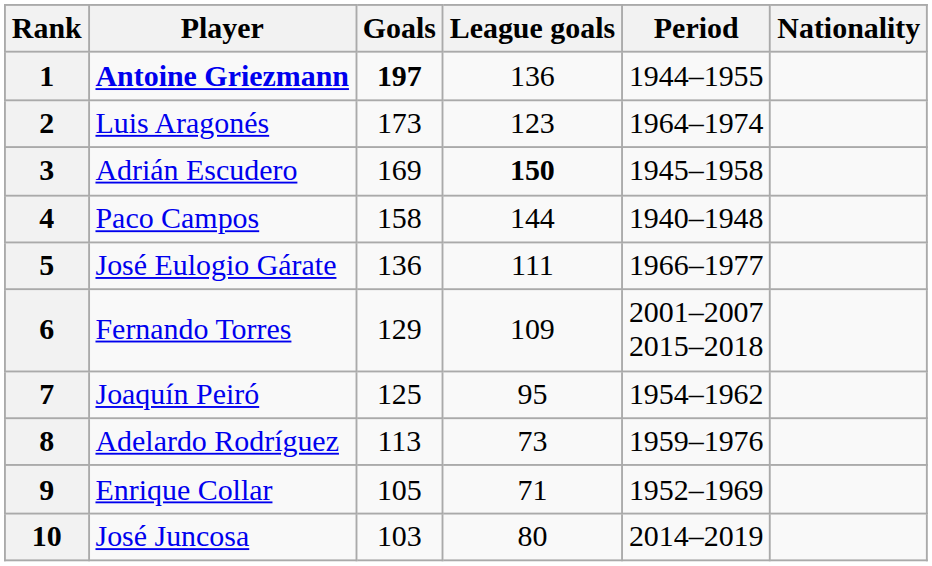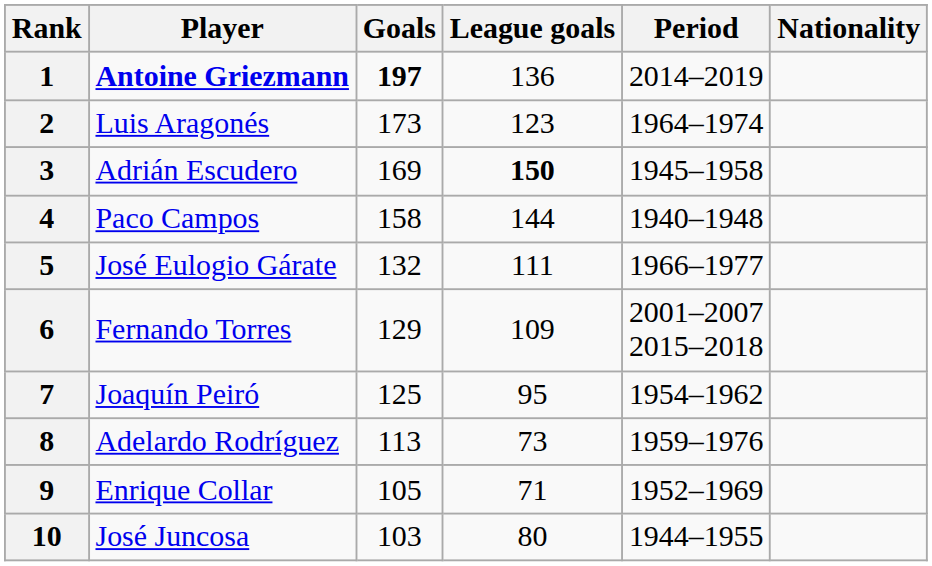 <table class="wikitable" style="text-align:center;">
 <tr>
 <th>Rank</th>
 <th>Player</th>
 <th>Goals</th>
 <th>League goals</th>
 <th>Period</th>
 <th>Nationality</th>
 </tr>
 <tr>
 <th>1</th>
 <td align="left"><strong><a href='#'>Antoine Griezmann</a></strong></td>
 <td><strong>197</strong></td>
 <td>136</td>
-<td>1944–1955</td>
+<td>2014–2019<br></td>
 <td></td>
 </tr>
 <tr>
 <th>2</th>
 <td align="left"><a href='#'>Luis Aragonés</a></td>
 <td>173</td>
 <td>123</td>
 <td>1964–1974</td>
 <td></td>
 </tr>
 <tr>
 <th>3</th>
 <td align="left"><a href='#'>Adrián Escudero</a></td>
 <td>169</td>
 <td><strong>150</strong></td>
 <td>1945–1958</td>
 <td></td>
 </tr>
 <tr>
 <th>4</th>
 <td align="left"><a href='#'>Paco Campos</a></td>
 <td>158</td>
 <td>144</td>
 <td>1940–1948</td>
 <td></td>
 </tr>
 <tr>
 <th>5</th>
 <td align="left"><a href='#'>José Eulogio Gárate</a></td>
-<td>136</td>
+<td>132</td>
 <td>111</td>
 <td>1966–1977</td>
 <td></td>
 </tr>
 <tr>
 <th>6</th>
 <td align="left"><a href='#'>Fernando Torres</a></td>
 <td>129</td>
 <td>109</td>
 <td>2001–2007<br>2015–2018</td>
 <td></td>
 </tr>
 <tr>
 <th>7</th>
 <td align="left"><a href='#'>Joaquín Peiró</a></td>
 <td>125</td>
 <td>95</td>
 <td>1954–1962</td>
 <td></td>
 </tr>
 <tr>
 <th>8</th>
 <td align="left"><a href='#'>Adelardo Rodríguez</a></td>
 <td>113</td>
 <td>73</td>
 <td>1959–1976</td>
 <td></td>
 </tr>
 <tr>
 <th>9</th>
 <td align="left"><a href='#'>Enrique Collar</a></td>
 <td>105</td>
 <td>71</td>
 <td>1952–1969</td>
 <td></td>
 </tr>
 <tr>
 <th>10</th>
 <td align="left"><a href='#'>José Juncosa</a></td>
 <td>103</td>
 <td>80</td>
-<td>2014–2019<br></td>
+<td>1944–1955</td>
 <td></td>
 </tr>
 </table>
